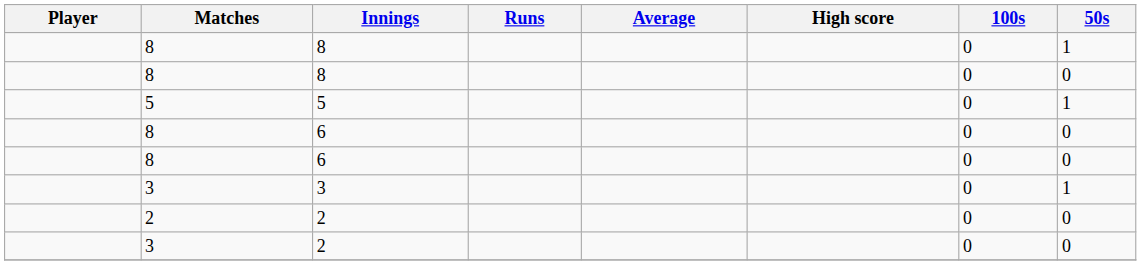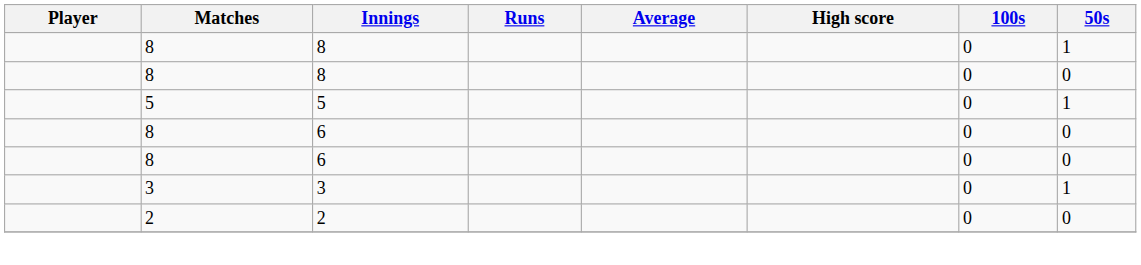 <table class="wikitable sortable" style="width:80%;">
 <tr>
 <th>Player</th>
 <th>Matches</th>
 <th><a href='#'>Innings</a></th>
 <th><a href='#'>Runs</a></th>
 <th><a href='#'>Average</a></th>
 <th>High score</th>
 <th><a href='#'>100s</a></th>
 <th><a href='#'>50s</a></th>
 </tr>
 <tr>
 <td></td>
 <td>8</td>
 <td>8</td>
 <td></td>
 <td></td>
 <td></td>
 <td>0</td>
 <td>1</td>
 </tr>
 <tr>
 <td></td>
 <td>8</td>
 <td>8</td>
 <td></td>
 <td></td>
 <td></td>
 <td>0</td>
 <td>0</td>
 </tr>
 <tr>
 <td></td>
 <td>5</td>
 <td>5</td>
 <td></td>
 <td></td>
 <td></td>
 <td>0</td>
 <td>1</td>
 </tr>
 <tr>
 <td></td>
 <td>8</td>
 <td>6</td>
 <td></td>
 <td></td>
 <td></td>
 <td>0</td>
 <td>0</td>
 </tr>
 <tr>
 <td></td>
 <td>8</td>
 <td>6</td>
 <td></td>
 <td></td>
 <td></td>
 <td>0</td>
 <td>0</td>
 </tr>
 <tr>
 <td></td>
 <td>3</td>
 <td>3</td>
 <td></td>
 <td></td>
 <td></td>
 <td>0</td>
 <td>1</td>
 </tr>
 <tr>
 <td></td>
 <td>2</td>
 <td>2</td>
 <td></td>
 <td></td>
 <td></td>
 <td>0</td>
 <td>0</td>
 </tr>
 <tr>
-<td></td>
-<td>3</td>
-<td>2</td>
-<td></td>
-<td></td>
-<td></td>
-<td>0</td>
-<td>0</td>
-</tr>
-<tr>
 </tr>
 </table>
